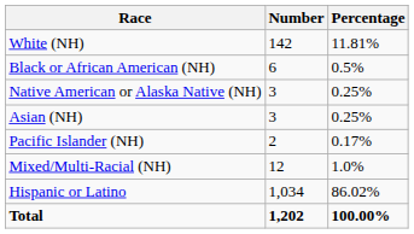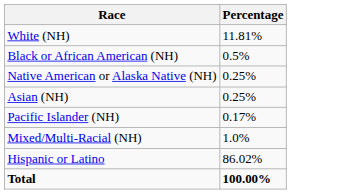 <table class="wikitable">
 <tr>
 <th>Race</th>
-<th>Number</th>
 <th>Percentage</th>
 </tr>
 <tr>
 <td><a href='#'>White</a> (NH)</td>
-<td>142</td>
 <td>11.81%</td>
 </tr>
 <tr>
 <td><a href='#'>Black or African American</a> (NH)</td>
-<td>6</td>
 <td>0.5%</td>
 </tr>
 <tr>
 <td><a href='#'>Native American</a> or <a href='#'>Alaska Native</a> (NH)</td>
-<td>3</td>
 <td>0.25%</td>
 </tr>
 <tr>
 <td><a href='#'>Asian</a> (NH)</td>
-<td>3</td>
 <td>0.25%</td>
 </tr>
 <tr>
 <td><a href='#'>Pacific Islander</a> (NH)</td>
-<td>2</td>
 <td>0.17%</td>
 </tr>
 <tr>
 <td><a href='#'>Mixed/Multi-Racial</a> (NH)</td>
-<td>12</td>
 <td>1.0%</td>
 </tr>
 <tr>
 <td><a href='#'>Hispanic or Latino</a></td>
-<td>1,034</td>
 <td>86.02%</td>
 </tr>
 <tr>
 <td><strong>Total</strong></td>
-<td><strong>1,202</strong></td>
 <td><strong>100.00%</strong></td>
 </tr>
 </table>
